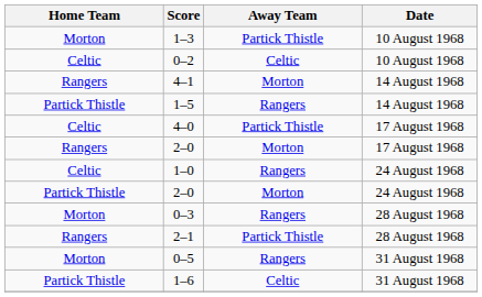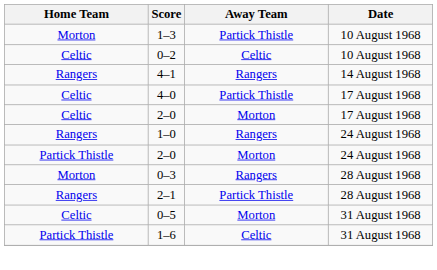 <table class="wikitable" style="text-align:center;">
 <tr>
 <th width=175>Home Team</th>
 <th width=20>Score</th>
 <th width=175>Away Team</th>
 <th width= 125>Date</th>
 </tr>
 <tr>
 <td><a href='#'>Morton</a></td>
 <td>1–3</td>
 <td><a href='#'>Partick Thistle</a></td>
 <td>10 August 1968</td>
 </tr>
 <tr>
 <td><a href='#'>Celtic</a></td>
 <td>0–2</td>
 <td><a href='#'>Celtic</a></td>
 <td>10 August 1968</td>
 </tr>
 <tr>
 <td><a href='#'>Rangers</a></td>
 <td>4–1</td>
-<td><a href='#'>Morton</a></td>
-<td>14 August 1968</td>
-</tr>
-<tr>
-<td><a href='#'>Partick Thistle</a></td>
-<td>1–5</td>
 <td><a href='#'>Rangers</a></td>
 <td>14 August 1968</td>
 </tr>
 <tr>
 <td><a href='#'>Celtic</a></td>
 <td>4–0</td>
 <td><a href='#'>Partick Thistle</a></td>
 <td>17 August 1968</td>
 </tr>
 <tr>
-<td><a href='#'>Rangers</a></td>
+<td><a href='#'>Celtic</a></td>
 <td>2–0</td>
 <td><a href='#'>Morton</a></td>
 <td>17 August 1968</td>
 </tr>
 <tr>
-<td><a href='#'>Celtic</a></td>
+<td><a href='#'>Rangers</a></td>
 <td>1–0</td>
 <td><a href='#'>Rangers</a></td>
 <td>24 August 1968</td>
 </tr>
 <tr>
 <td><a href='#'>Partick Thistle</a></td>
 <td>2–0</td>
 <td><a href='#'>Morton</a></td>
 <td>24 August 1968</td>
 </tr>
 <tr>
 <td><a href='#'>Morton</a></td>
 <td>0–3</td>
 <td><a href='#'>Rangers</a></td>
 <td>28 August 1968</td>
 </tr>
 <tr>
 <td><a href='#'>Rangers</a></td>
 <td>2–1</td>
 <td><a href='#'>Partick Thistle</a></td>
 <td>28 August 1968</td>
 </tr>
 <tr>
+<td><a href='#'>Celtic</a></td>
+<td>0–5</td>
 <td><a href='#'>Morton</a></td>
-<td>0–5</td>
-<td><a href='#'>Rangers</a></td>
 <td>31 August 1968</td>
 </tr>
 <tr>
 <td><a href='#'>Partick Thistle</a></td>
 <td>1–6</td>
 <td><a href='#'>Celtic</a></td>
 <td>31 August 1968</td>
 </tr>
 <tr>
 </tr>
 </table>
